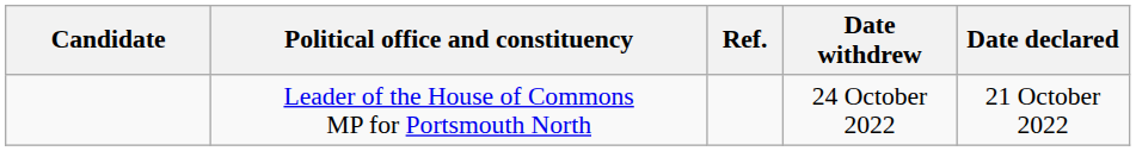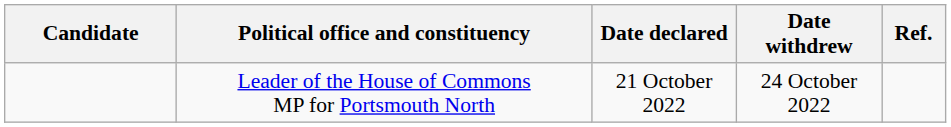 <table class="wikitable" style="text-align:center">
 <tr>
 <th scope="col" style="width: 120px">Candidate</th>
 <th scope="col" style="width: 300px">Political office and constituency</th>
+<th scope="col" style="width: 100px">Date declared</th>
+<th scope="col" style="width: 100px">Date withdrew</th>
 <th scope="col" style="width: 40px" ! class="unsortable">Ref.</th>
-<th scope="col" style="width: 100px">Date withdrew</th>
-<th scope="col" style="width: 100px">Date declared</th>
 </tr>
 <tr>
 <td></td>
 <td><a href='#'>Leader of the House of Commons</a> <br>MP for <a href='#'>Portsmouth North</a> </td>
+<td>21 October 2022</td>
+<td>24 October 2022</td>
 <td></td>
-<td>24 October 2022</td>
-<td>21 October 2022</td>
 </tr>
 </table>
